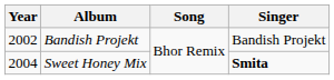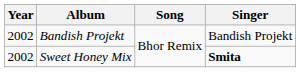 <table class="wikitable sortable">
 <tr>
 <th>Year</th>
 <th>Album</th>
 <th>Song</th>
 <th>Singer</th>
 </tr>
 <tr>
 <td>2002</td>
 <td><em>Bandish Projekt</em></td>
 <td rowspan="2">Bhor Remix</td>
 <td>Bandish Projekt</td>
 </tr>
 <tr>
-<td>2004</td>
+<td>2002</td>
 <td><em>Sweet Honey Mix</em></td>
 <td><strong>Smita</strong></td>
 </tr>
 </table>
